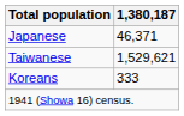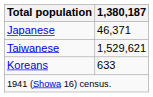 <table class="wikitable">
 <tr>
 <th>Total population</th>
 <th>1,380,187</th>
 </tr>
 <tr>
 <td><a href='#'>Japanese</a></td>
 <td>46,371</td>
 </tr>
 <tr>
 <td><a href='#'>Taiwanese</a></td>
 <td>1,529,621</td>
 </tr>
 <tr>
 <td><a href='#'>Koreans</a></td>
-<td>333</td>
+<td>633</td>
 </tr>
 <tr>
 <td colspan="2"><small>1941 (<a href='#'>Showa</a> 16) census.</small></td>
 </tr>
 </table>
